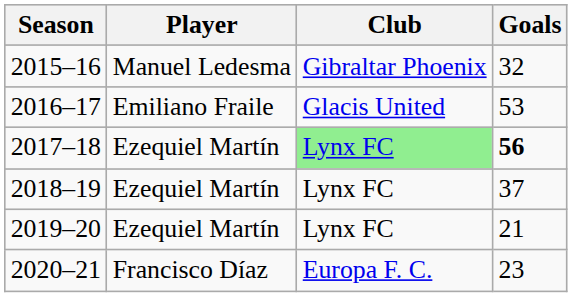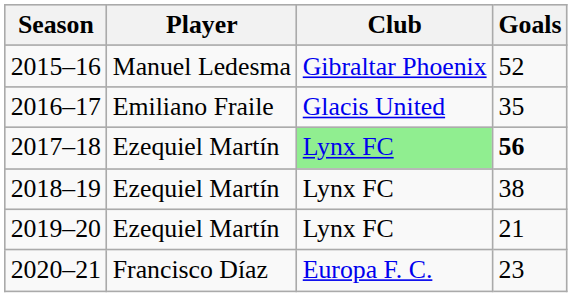 <table class="wikitable">
 <tr>
 <th>Season</th>
 <th>Player</th>
 <th>Club</th>
 <th>Goals</th>
 </tr>
 <tr>
 <td>2015–16</td>
 <td> Manuel Ledesma</td>
 <td><a href='#'>Gibraltar Phoenix</a></td>
-<td>32</td>
+<td>52</td>
 </tr>
 <tr>
 <td>2016–17</td>
 <td> Emiliano Fraile</td>
 <td><a href='#'>Glacis United</a></td>
-<td>53</td>
+<td>35</td>
 </tr>
 <tr>
 <td>2017–18</td>
 <td> Ezequiel Martín</td>
 <td style="background: lightgreen;"><a href='#'>Lynx FC</a></td>
 <td><strong>56</strong></td>
 </tr>
 <tr>
 <td>2018–19</td>
 <td> Ezequiel Martín</td>
 <td>Lynx FC</td>
-<td>37</td>
+<td>38</td>
 </tr>
 <tr>
 <td>2019–20</td>
 <td> Ezequiel Martín</td>
 <td>Lynx FC</td>
 <td>21</td>
 </tr>
 <tr>
 <td>2020–21</td>
 <td> Francisco Díaz</td>
 <td><a href='#'>Europa F. C.</a></td>
 <td>23</td>
 </tr>
 </table>
